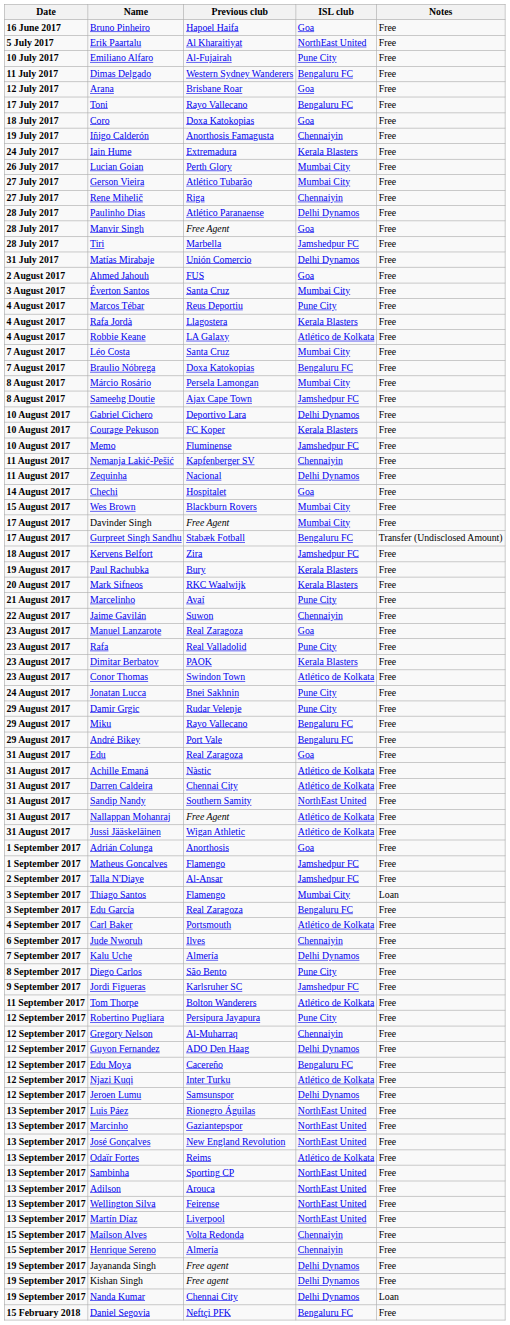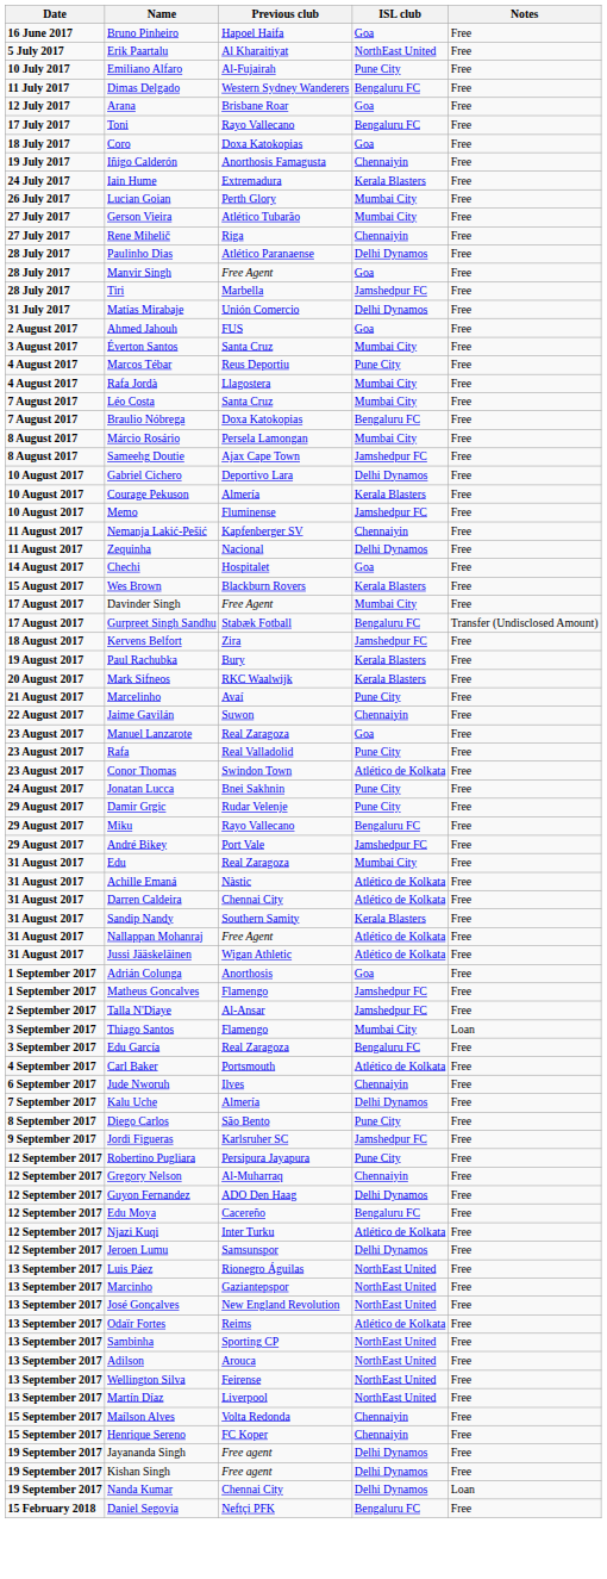 <table class="wikitable sortable">
 <tr>
 <th>Date</th>
 <th>Name</th>
 <th>Previous club</th>
 <th>ISL club</th>
 <th>Notes</th>
 </tr>
 <tr>
 <td><strong>16 June 2017</strong></td>
 <td> <a href='#'>Bruno Pinheiro</a></td>
 <td> <a href='#'>Hapoel Haifa</a></td>
 <td><a href='#'>Goa</a></td>
 <td>Free</td>
 </tr>
 <tr>
 <td><strong>5 July 2017</strong></td>
 <td> <a href='#'>Erik Paartalu</a></td>
 <td> <a href='#'>Al Kharaitiyat</a></td>
 <td><a href='#'>NorthEast United</a></td>
 <td>Free</td>
 </tr>
 <tr>
 <td><strong>10 July 2017</strong></td>
 <td> <a href='#'>Emiliano Alfaro</a></td>
 <td> <a href='#'>Al-Fujairah</a></td>
 <td><a href='#'>Pune City</a></td>
 <td>Free</td>
 </tr>
 <tr>
 <td><strong>11 July 2017</strong></td>
 <td> <a href='#'>Dimas Delgado</a></td>
 <td> <a href='#'>Western Sydney Wanderers</a></td>
 <td><a href='#'>Bengaluru FC</a></td>
 <td>Free</td>
 </tr>
 <tr>
 <td><strong>12 July 2017</strong></td>
 <td> <a href='#'>Arana</a></td>
 <td> <a href='#'>Brisbane Roar</a></td>
 <td><a href='#'>Goa</a></td>
 <td>Free</td>
 </tr>
 <tr>
 <td><strong>17 July 2017</strong></td>
 <td> <a href='#'>Toni</a></td>
 <td> <a href='#'>Rayo Vallecano</a></td>
 <td><a href='#'>Bengaluru FC</a></td>
 <td>Free</td>
 </tr>
 <tr>
 <td><strong>18 July 2017</strong></td>
 <td> <a href='#'>Coro</a></td>
 <td> <a href='#'>Doxa Katokopias</a></td>
 <td><a href='#'>Goa</a></td>
 <td>Free</td>
 </tr>
 <tr>
 <td><strong>19 July 2017</strong></td>
 <td> <a href='#'>Iñigo Calderón</a></td>
 <td> <a href='#'>Anorthosis Famagusta</a></td>
 <td><a href='#'>Chennaiyin</a></td>
 <td>Free</td>
 </tr>
 <tr>
 <td><strong>24 July 2017</strong></td>
 <td> <a href='#'>Iain Hume</a></td>
 <td> <a href='#'>Extremadura</a></td>
 <td><a href='#'>Kerala Blasters</a></td>
 <td>Free</td>
 </tr>
 <tr>
 <td><strong>26 July 2017</strong></td>
 <td> <a href='#'>Lucian Goian</a></td>
 <td> <a href='#'>Perth Glory</a></td>
 <td><a href='#'>Mumbai City</a></td>
 <td>Free</td>
 </tr>
 <tr>
 <td><strong>27 July 2017</strong></td>
 <td> <a href='#'>Gerson Vieira</a></td>
 <td> <a href='#'>Atlético Tubarão</a></td>
 <td><a href='#'>Mumbai City</a></td>
 <td>Free</td>
 </tr>
 <tr>
 <td><strong>27 July 2017</strong></td>
 <td> <a href='#'>Rene Mihelič</a></td>
 <td> <a href='#'>Riga</a></td>
 <td><a href='#'>Chennaiyin</a></td>
 <td>Free</td>
 </tr>
 <tr>
 <td><strong>28 July 2017</strong></td>
 <td> <a href='#'>Paulinho Dias</a></td>
 <td> <a href='#'>Atlético Paranaense</a></td>
 <td><a href='#'>Delhi Dynamos</a></td>
 <td>Free</td>
 </tr>
 <tr>
 <td><strong>28 July 2017</strong></td>
 <td> <a href='#'>Manvir Singh</a></td>
 <td><em>Free Agent</em></td>
 <td><a href='#'>Goa</a></td>
 <td>Free</td>
 </tr>
 <tr>
 <td><strong>28 July 2017</strong></td>
 <td> <a href='#'>Tiri</a></td>
 <td> <a href='#'>Marbella</a></td>
 <td><a href='#'>Jamshedpur FC</a></td>
 <td>Free</td>
 </tr>
 <tr>
 <td><strong>31 July 2017</strong></td>
 <td> <a href='#'>Matías Mirabaje</a></td>
 <td> <a href='#'>Unión Comercio</a></td>
 <td><a href='#'>Delhi Dynamos</a></td>
 <td>Free</td>
 </tr>
 <tr>
 <td><strong>2 August 2017</strong></td>
 <td>  <a href='#'>Ahmed Jahouh</a></td>
 <td> <a href='#'>FUS</a></td>
 <td><a href='#'>Goa</a></td>
 <td>Free</td>
 </tr>
 <tr>
 <td><strong>3 August 2017</strong></td>
 <td> <a href='#'>Éverton Santos</a></td>
 <td> <a href='#'>Santa Cruz</a></td>
 <td><a href='#'>Mumbai City</a></td>
 <td>Free</td>
 </tr>
 <tr>
 <td><strong>4 August 2017</strong></td>
 <td> <a href='#'>Marcos Tébar</a></td>
 <td> <a href='#'>Reus Deportiu</a></td>
 <td><a href='#'>Pune City</a></td>
 <td>Free</td>
 </tr>
 <tr>
 <td><strong>4 August 2017</strong></td>
 <td> <a href='#'>Rafa Jordà</a></td>
 <td> <a href='#'>Llagostera</a></td>
-<td><a href='#'>Kerala Blasters</a></td>
-<td>Free</td>
-</tr>
-<tr>
-<td><strong>4 August 2017</strong></td>
-<td> <a href='#'>Robbie Keane</a></td>
-<td> <a href='#'>LA Galaxy</a></td>
-<td><a href='#'>Atlético de Kolkata</a></td>
+<td><a href='#'>Mumbai City</a></td>
 <td>Free</td>
 </tr>
 <tr>
 <td><strong>7 August 2017</strong></td>
 <td> <a href='#'>Léo Costa</a></td>
 <td> <a href='#'>Santa Cruz</a></td>
 <td><a href='#'>Mumbai City</a></td>
 <td>Free</td>
 </tr>
 <tr>
 <td><strong>7 August 2017</strong></td>
 <td> <a href='#'>Braulio Nóbrega</a></td>
 <td> <a href='#'>Doxa Katokopias</a></td>
 <td><a href='#'>Bengaluru FC</a></td>
 <td>Free</td>
 </tr>
 <tr>
 <td><strong>8 August 2017</strong></td>
 <td> <a href='#'>Márcio Rosário</a></td>
 <td> <a href='#'>Persela Lamongan</a></td>
 <td><a href='#'>Mumbai City</a></td>
 <td>Free</td>
 </tr>
 <tr>
 <td><strong>8 August 2017</strong></td>
 <td> <a href='#'>Sameehg Doutie</a></td>
 <td> <a href='#'>Ajax Cape Town</a></td>
 <td><a href='#'>Jamshedpur FC</a></td>
 <td>Free</td>
 </tr>
 <tr>
 <td><strong>10 August 2017</strong></td>
 <td> <a href='#'>Gabriel Cichero</a></td>
 <td> <a href='#'>Deportivo Lara</a></td>
 <td><a href='#'>Delhi Dynamos</a></td>
 <td>Free</td>
 </tr>
 <tr>
 <td><strong>10 August 2017</strong></td>
 <td> <a href='#'>Courage Pekuson</a></td>
-<td> <a href='#'>FC Koper</a></td>
+<td> <a href='#'>Almería</a></td>
 <td><a href='#'>Kerala Blasters</a></td>
 <td>Free</td>
 </tr>
 <tr>
 <td><strong>10 August 2017</strong></td>
 <td> <a href='#'>Memo</a></td>
 <td> <a href='#'>Fluminense</a></td>
 <td><a href='#'>Jamshedpur FC</a></td>
 <td>Free</td>
 </tr>
 <tr>
 <td><strong>11 August 2017</strong></td>
 <td> <a href='#'>Nemanja Lakić-Pešić</a></td>
 <td> <a href='#'>Kapfenberger SV</a></td>
 <td><a href='#'>Chennaiyin</a></td>
 <td>Free</td>
 </tr>
 <tr>
 <td><strong>11 August 2017</strong></td>
 <td> <a href='#'>Zequinha</a></td>
 <td> <a href='#'>Nacional</a></td>
 <td><a href='#'>Delhi Dynamos</a></td>
 <td>Free</td>
 </tr>
 <tr>
 <td><strong>14 August 2017</strong></td>
 <td> <a href='#'>Chechi</a></td>
 <td> <a href='#'>Hospitalet</a></td>
 <td><a href='#'>Goa</a></td>
 <td>Free</td>
 </tr>
 <tr>
 <td><strong>15 August 2017</strong></td>
 <td> <a href='#'>Wes Brown</a></td>
 <td> <a href='#'>Blackburn Rovers</a></td>
-<td><a href='#'>Mumbai City</a></td>
+<td><a href='#'>Kerala Blasters</a></td>
 <td>Free</td>
 </tr>
 <tr>
 <td><strong>17 August 2017</strong></td>
 <td> Davinder Singh</td>
 <td><em>Free Agent</em></td>
 <td><a href='#'>Mumbai City</a></td>
 <td>Free</td>
 </tr>
 <tr>
 <td><strong>17 August 2017</strong></td>
 <td> <a href='#'>Gurpreet Singh Sandhu</a></td>
 <td> <a href='#'>Stabæk Fotball</a></td>
 <td><a href='#'>Bengaluru FC</a></td>
 <td>Transfer (Undisclosed Amount) </td>
 </tr>
 <tr>
 <td><strong>18 August 2017</strong></td>
 <td> <a href='#'>Kervens Belfort</a></td>
 <td> <a href='#'>Zira</a></td>
 <td><a href='#'>Jamshedpur FC</a></td>
 <td>Free</td>
 </tr>
 <tr>
 <td><strong>19 August 2017</strong></td>
 <td> <a href='#'>Paul Rachubka</a></td>
 <td> <a href='#'>Bury</a></td>
 <td><a href='#'>Kerala Blasters</a></td>
 <td>Free</td>
 </tr>
 <tr>
 <td><strong>20 August 2017</strong></td>
 <td> <a href='#'>Mark Sifneos</a></td>
 <td> <a href='#'>RKC Waalwijk</a></td>
 <td><a href='#'>Kerala Blasters</a></td>
 <td>Free</td>
 </tr>
 <tr>
 <td><strong>21 August 2017</strong></td>
 <td> <a href='#'>Marcelinho</a></td>
 <td> <a href='#'>Avaí</a></td>
 <td><a href='#'>Pune City</a></td>
 <td>Free</td>
 </tr>
 <tr>
 <td><strong>22 August 2017</strong></td>
 <td> <a href='#'>Jaime Gavilán</a></td>
 <td> <a href='#'>Suwon</a></td>
 <td><a href='#'>Chennaiyin</a></td>
 <td>Free</td>
 </tr>
 <tr>
 <td><strong>23 August 2017</strong></td>
 <td> <a href='#'>Manuel Lanzarote</a></td>
 <td> <a href='#'>Real Zaragoza</a></td>
 <td><a href='#'>Goa</a></td>
 <td>Free</td>
 </tr>
 <tr>
 <td><strong>23 August 2017</strong></td>
 <td> <a href='#'>Rafa</a></td>
 <td> <a href='#'>Real Valladolid</a></td>
 <td><a href='#'>Pune City</a></td>
 <td>Free</td>
 </tr>
 <tr>
 <td><strong>23 August 2017</strong></td>
-<td> <a href='#'>Dimitar Berbatov</a></td>
-<td> <a href='#'>PAOK</a></td>
-<td><a href='#'>Kerala Blasters</a></td>
-<td>Free</td>
-</tr>
-<tr>
-<td><strong>23 August 2017</strong></td>
 <td> <a href='#'>Conor Thomas</a></td>
 <td> <a href='#'>Swindon Town</a></td>
 <td><a href='#'>Atlético de Kolkata</a></td>
 <td>Free</td>
 </tr>
 <tr>
 <td><strong>24 August 2017</strong></td>
 <td> <a href='#'>Jonatan Lucca</a></td>
 <td> <a href='#'>Bnei Sakhnin</a></td>
 <td><a href='#'>Pune City</a></td>
 <td>Free</td>
 </tr>
 <tr>
 <td><strong>29 August 2017</strong></td>
 <td> <a href='#'>Damir Grgic</a></td>
 <td> <a href='#'>Rudar Velenje</a></td>
 <td><a href='#'>Pune City</a></td>
 <td>Free</td>
 </tr>
 <tr>
 <td><strong>29 August 2017</strong></td>
 <td> <a href='#'>Miku</a></td>
 <td> <a href='#'>Rayo Vallecano</a></td>
 <td><a href='#'>Bengaluru FC</a></td>
 <td>Free</td>
 </tr>
 <tr>
 <td><strong>29 August 2017</strong></td>
 <td> <a href='#'>André Bikey</a></td>
 <td> <a href='#'>Port Vale</a></td>
-<td><a href='#'>Bengaluru FC</a></td>
+<td><a href='#'>Jamshedpur FC</a></td>
 <td>Free</td>
 </tr>
 <tr>
 <td><strong>31 August 2017</strong></td>
 <td> <a href='#'>Edu</a></td>
 <td> <a href='#'>Real Zaragoza</a></td>
-<td><a href='#'>Goa</a></td>
+<td><a href='#'>Mumbai City</a></td>
 <td>Free</td>
 </tr>
 <tr>
 <td><strong>31 August 2017</strong></td>
 <td> <a href='#'>Achille Emaná</a></td>
 <td> <a href='#'>Nàstic</a></td>
 <td><a href='#'>Atlético de Kolkata</a></td>
 <td>Free</td>
 </tr>
 <tr>
 <td><strong>31 August 2017</strong></td>
 <td> <a href='#'>Darren Caldeira</a></td>
 <td> <a href='#'>Chennai City</a></td>
 <td><a href='#'>Atlético de Kolkata</a></td>
 <td>Free</td>
 </tr>
 <tr>
 <td><strong>31 August 2017</strong></td>
 <td> <a href='#'>Sandip Nandy</a></td>
 <td> <a href='#'>Southern Samity</a></td>
-<td><a href='#'>NorthEast United</a></td>
+<td><a href='#'>Kerala Blasters</a></td>
 <td>Free</td>
 </tr>
 <tr>
 <td><strong>31 August 2017</strong></td>
 <td> <a href='#'>Nallappan Mohanraj</a></td>
 <td><em>Free Agent</em></td>
 <td><a href='#'>Atlético de Kolkata</a></td>
 <td>Free</td>
 </tr>
 <tr>
 <td><strong>31 August 2017</strong></td>
 <td> <a href='#'>Jussi Jääskeläinen</a></td>
 <td> <a href='#'>Wigan Athletic</a></td>
 <td><a href='#'>Atlético de Kolkata</a></td>
 <td>Free</td>
 </tr>
 <tr>
 <td><strong>1 September 2017</strong></td>
 <td> <a href='#'>Adrián Colunga</a></td>
 <td> <a href='#'>Anorthosis</a></td>
 <td><a href='#'>Goa</a></td>
 <td>Free</td>
 </tr>
 <tr>
 <td><strong>1 September 2017</strong></td>
 <td> <a href='#'>Matheus Goncalves</a></td>
 <td> <a href='#'>Flamengo</a></td>
 <td><a href='#'>Jamshedpur FC</a></td>
 <td>Free</td>
 </tr>
 <tr>
 <td><strong>2 September 2017</strong></td>
 <td> <a href='#'>Talla N'Diaye</a></td>
 <td> <a href='#'>Al-Ansar</a></td>
 <td><a href='#'>Jamshedpur FC</a></td>
 <td>Free</td>
 </tr>
 <tr>
 <td><strong>3 September 2017</strong></td>
 <td> <a href='#'>Thiago Santos</a></td>
 <td> <a href='#'>Flamengo</a></td>
 <td><a href='#'>Mumbai City</a></td>
 <td>Loan</td>
 </tr>
 <tr>
 <td><strong>3 September 2017</strong></td>
 <td> <a href='#'>Edu García</a></td>
 <td> <a href='#'>Real Zaragoza</a></td>
 <td><a href='#'>Bengaluru FC</a></td>
 <td>Free</td>
 </tr>
 <tr>
 <td><strong>4 September 2017</strong></td>
 <td> <a href='#'>Carl Baker</a></td>
 <td> <a href='#'>Portsmouth</a></td>
 <td><a href='#'>Atlético de Kolkata</a></td>
 <td>Free</td>
 </tr>
 <tr>
 <td><strong>6 September 2017</strong></td>
 <td> <a href='#'>Jude Nworuh</a></td>
 <td> <a href='#'>Ilves</a></td>
 <td><a href='#'>Chennaiyin</a></td>
 <td>Free</td>
 </tr>
 <tr>
 <td><strong>7 September 2017</strong></td>
 <td> <a href='#'>Kalu Uche</a></td>
 <td> <a href='#'>Almería</a></td>
 <td><a href='#'>Delhi Dynamos</a></td>
 <td>Free</td>
 </tr>
 <tr>
 <td><strong>8 September 2017</strong></td>
 <td> <a href='#'>Diego Carlos</a></td>
 <td> <a href='#'>São Bento</a></td>
 <td><a href='#'>Pune City</a></td>
 <td>Free</td>
 </tr>
 <tr>
 <td><strong>9 September 2017</strong></td>
 <td> <a href='#'>Jordi Figueras</a></td>
 <td> <a href='#'>Karlsruher SC</a></td>
 <td><a href='#'>Jamshedpur FC</a></td>
-<td>Free</td>
-</tr>
-<tr>
-<td><strong>11 September 2017</strong></td>
-<td> <a href='#'>Tom Thorpe</a></td>
-<td> <a href='#'>Bolton Wanderers</a></td>
-<td><a href='#'>Atlético de Kolkata</a></td>
 <td>Free</td>
 </tr>
 <tr>
 <td><strong>12 September 2017</strong></td>
 <td> <a href='#'>Robertino Pugliara</a></td>
 <td> <a href='#'>Persipura Jayapura</a></td>
 <td><a href='#'>Pune City</a></td>
 <td>Free</td>
 </tr>
 <tr>
 <td><strong>12 September 2017</strong></td>
 <td> <a href='#'>Gregory Nelson</a></td>
 <td> <a href='#'>Al-Muharraq</a></td>
 <td><a href='#'>Chennaiyin</a></td>
 <td>Free</td>
 </tr>
 <tr>
 <td><strong>12 September 2017</strong></td>
 <td> <a href='#'>Guyon Fernandez</a></td>
 <td> <a href='#'>ADO Den Haag</a></td>
 <td><a href='#'>Delhi Dynamos</a></td>
 <td>Free</td>
 </tr>
 <tr>
 <td><strong>12 September 2017</strong></td>
 <td> <a href='#'>Edu Moya</a></td>
 <td> <a href='#'>Cacereño</a></td>
 <td><a href='#'>Bengaluru FC</a></td>
 <td>Free</td>
 </tr>
 <tr>
 <td><strong>12 September 2017</strong></td>
 <td> <a href='#'>Njazi Kuqi</a></td>
 <td> <a href='#'>Inter Turku</a></td>
 <td><a href='#'>Atlético de Kolkata</a></td>
 <td>Free</td>
 </tr>
 <tr>
 <td><strong>12 September 2017</strong></td>
 <td> <a href='#'>Jeroen Lumu</a></td>
 <td> <a href='#'>Samsunspor</a></td>
 <td><a href='#'>Delhi Dynamos</a></td>
 <td>Free</td>
 </tr>
 <tr>
 <td><strong>13 September 2017</strong></td>
 <td> <a href='#'>Luis Páez</a></td>
 <td> <a href='#'>Rionegro Águilas</a></td>
 <td><a href='#'>NorthEast United</a></td>
 <td>Free</td>
 </tr>
 <tr>
 <td><strong>13 September 2017</strong></td>
 <td> <a href='#'>Marcinho</a></td>
 <td> <a href='#'>Gaziantepspor</a></td>
 <td><a href='#'>NorthEast United</a></td>
 <td>Free</td>
 </tr>
 <tr>
 <td><strong>13 September 2017</strong></td>
 <td> <a href='#'>José Gonçalves</a></td>
 <td> <a href='#'>New England Revolution</a></td>
 <td><a href='#'>NorthEast United</a></td>
 <td>Free</td>
 </tr>
 <tr>
 <td><strong>13 September 2017</strong></td>
 <td> <a href='#'>Odaïr Fortes</a></td>
 <td> <a href='#'>Reims</a></td>
 <td><a href='#'>Atlético de Kolkata</a></td>
 <td>Free</td>
 </tr>
 <tr>
 <td><strong>13 September 2017</strong></td>
 <td> <a href='#'>Sambinha</a></td>
 <td> <a href='#'>Sporting CP</a></td>
 <td><a href='#'>NorthEast United</a></td>
 <td>Free</td>
 </tr>
 <tr>
 <td><strong>13 September 2017</strong></td>
 <td> <a href='#'>Adilson</a></td>
 <td> <a href='#'>Arouca</a></td>
 <td><a href='#'>NorthEast United</a></td>
 <td>Free</td>
 </tr>
 <tr>
 <td><strong>13 September 2017</strong></td>
 <td> <a href='#'>Wellington Silva</a></td>
 <td> <a href='#'>Feirense</a></td>
 <td><a href='#'>NorthEast United</a></td>
 <td>Free</td>
 </tr>
 <tr>
 <td><strong>13 September 2017</strong></td>
 <td> <a href='#'>Martín Díaz</a></td>
 <td> <a href='#'>Liverpool</a></td>
 <td><a href='#'>NorthEast United</a></td>
 <td>Free</td>
 </tr>
 <tr>
 <td><strong>15 September 2017</strong></td>
 <td> <a href='#'>Maílson Alves</a></td>
 <td> <a href='#'>Volta Redonda</a></td>
 <td><a href='#'>Chennaiyin</a></td>
 <td>Free</td>
 </tr>
 <tr>
 <td><strong>15 September 2017</strong></td>
 <td> <a href='#'>Henrique Sereno</a></td>
-<td> <a href='#'>Almería</a></td>
+<td> <a href='#'>FC Koper</a></td>
 <td><a href='#'>Chennaiyin</a></td>
 <td>Free</td>
 </tr>
 <tr>
 <td><strong>19 September 2017</strong></td>
 <td> Jayananda Singh</td>
 <td><em>Free agent</em></td>
 <td><a href='#'>Delhi Dynamos</a></td>
 <td>Free</td>
 </tr>
 <tr>
 <td><strong>19 September 2017</strong></td>
 <td> Kishan Singh</td>
 <td><em>Free agent</em></td>
 <td><a href='#'>Delhi Dynamos</a></td>
 <td>Free</td>
 </tr>
 <tr>
 <td><strong>19 September 2017</strong></td>
 <td> <a href='#'>Nanda Kumar</a></td>
 <td> <a href='#'>Chennai City</a></td>
 <td><a href='#'>Delhi Dynamos</a></td>
 <td>Loan</td>
 </tr>
 <tr>
 <td><strong>15 February 2018</strong></td>
 <td> <a href='#'>Daniel Segovia</a></td>
 <td> <a href='#'>Neftçi PFK</a></td>
 <td><a href='#'>Bengaluru FC</a></td>
 <td>Free</td>
 </tr>
 </table>
